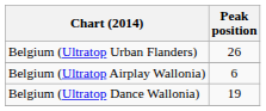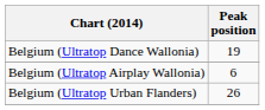 <table class="wikitable sortable">
 <tr>
 <th>Chart (2014)</th>
 <th>Peak<br>position</th>
 </tr>
 <tr>
-<td>Belgium (<a href='#'>Ultratop</a> Urban Flanders)</td>
-<td align="center">26</td>
+<td>Belgium (<a href='#'>Ultratop</a> Dance Wallonia)</td>
+<td align="center">19</td>
 </tr>
 <tr>
 </tr>
 <tr>
 <td>Belgium (<a href='#'>Ultratop</a> Airplay Wallonia)</td>
 <td align="center">6</td>
 </tr>
 <tr>
-<td>Belgium (<a href='#'>Ultratop</a> Dance Wallonia)</td>
-<td align="center">19</td>
+<td>Belgium (<a href='#'>Ultratop</a> Urban Flanders)</td>
+<td align="center">26</td>
 </tr>
 <tr>
 </tr>
 </table>
